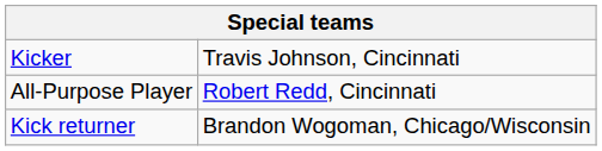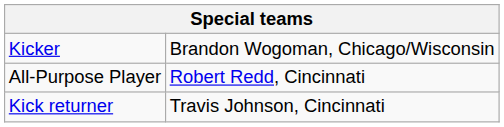 <table class="wikitable">
 <tr>
 <th colspan="6">Special teams</th>
 </tr>
 <tr>
 <td><a href='#'>Kicker</a></td>
-<td>Travis Johnson, Cincinnati</td>
+<td>Brandon Wogoman, Chicago/Wisconsin</td>
 </tr>
 <tr>
 <td>All-Purpose Player</td>
 <td><a href='#'>Robert Redd</a>, Cincinnati</td>
 </tr>
 <tr>
 <td><a href='#'>Kick returner</a></td>
-<td>Brandon Wogoman, Chicago/Wisconsin</td>
+<td>Travis Johnson, Cincinnati</td>
 </tr>
 </table>
